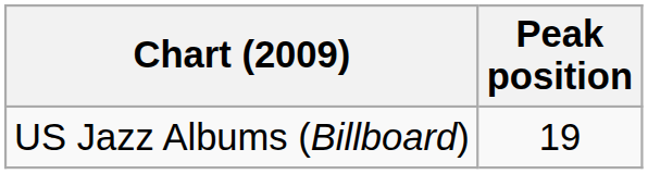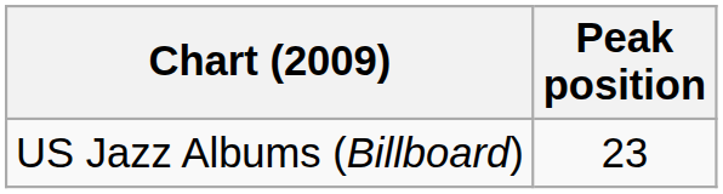 <table class=wikitable>
 <tr>
 <th>Chart (2009)</th>
 <th>Peak<br>position</th>
 </tr>
 <tr>
 <td>US Jazz Albums (<em>Billboard</em>)</td>
-<td align="center">19</td>
+<td align="center">23</td>
 </tr>
 </table>
